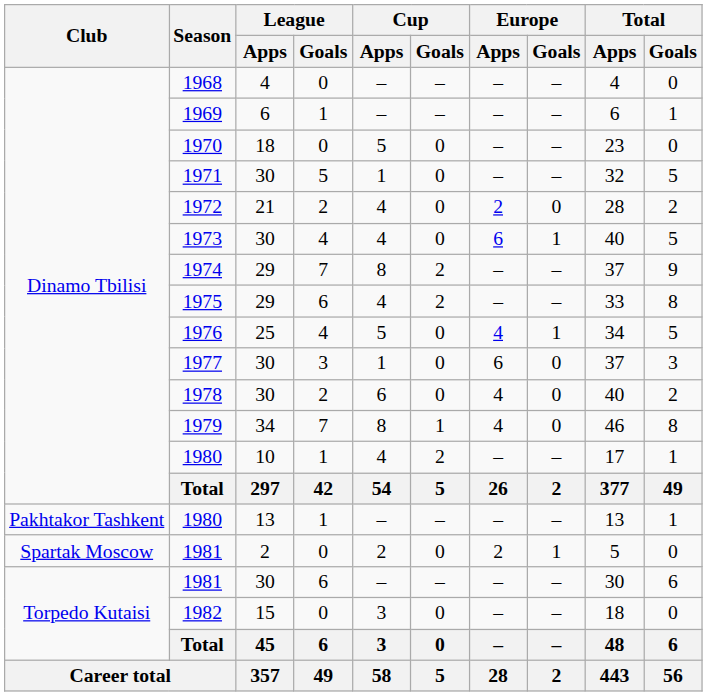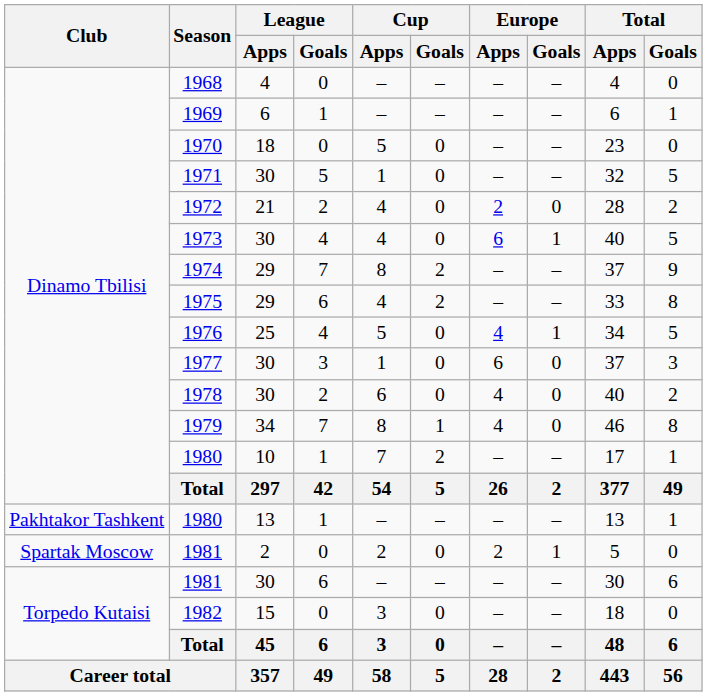 <table class="wikitable" style="text-align:center">
 <tr>
 <th rowspan="2">Club</th>
 <th rowspan="2">Season</th>
 <th colspan="2">League</th>
 <th colspan="2">Cup</th>
 <th colspan="2">Europe</th>
 <th colspan="2">Total</th>
 </tr>
 <tr>
 <th width="40">Apps</th>
 <th width="40">Goals</th>
 <th width="40">Apps</th>
 <th width="40">Goals</th>
 <th width="40">Apps</th>
 <th width="40">Goals</th>
 <th width="40">Apps</th>
 <th width="40">Goals</th>
 </tr>
 <tr>
 <td rowspan="14"><a href='#'>Dinamo Tbilisi</a></td>
 <td><a href='#'>1968</a></td>
 <td>4</td>
 <td>0</td>
 <td>–</td>
 <td>–</td>
 <td>–</td>
 <td>–</td>
 <td>4</td>
 <td>0</td>
 </tr>
 <tr>
 <td><a href='#'>1969</a></td>
 <td>6</td>
 <td>1</td>
 <td>–</td>
 <td>–</td>
 <td>–</td>
 <td>–</td>
 <td>6</td>
 <td>1</td>
 </tr>
 <tr>
 <td><a href='#'>1970</a></td>
 <td>18</td>
 <td>0</td>
 <td>5</td>
 <td>0</td>
 <td>–</td>
 <td>–</td>
 <td>23</td>
 <td>0</td>
 </tr>
 <tr>
 <td><a href='#'>1971</a></td>
 <td>30</td>
 <td>5</td>
 <td>1</td>
 <td>0</td>
 <td>–</td>
 <td>–</td>
 <td>32</td>
 <td>5</td>
 </tr>
 <tr>
 <td><a href='#'>1972</a></td>
 <td>21</td>
 <td>2</td>
 <td>4</td>
 <td>0</td>
 <td><a href='#'>2</a></td>
 <td>0</td>
 <td>28</td>
 <td>2</td>
 </tr>
 <tr>
 <td><a href='#'>1973</a></td>
 <td>30</td>
 <td>4</td>
 <td>4</td>
 <td>0</td>
 <td><a href='#'>6</a></td>
 <td>1</td>
 <td>40</td>
 <td>5</td>
 </tr>
 <tr>
 <td><a href='#'>1974</a></td>
 <td>29</td>
 <td>7</td>
 <td>8</td>
 <td>2</td>
 <td>–</td>
 <td>–</td>
 <td>37</td>
 <td>9</td>
 </tr>
 <tr>
 <td><a href='#'>1975</a></td>
 <td>29</td>
 <td>6</td>
 <td>4</td>
 <td>2</td>
 <td>–</td>
 <td>–</td>
 <td>33</td>
 <td>8</td>
 </tr>
 <tr>
 <td><a href='#'>1976</a></td>
 <td>25</td>
 <td>4</td>
 <td>5</td>
 <td>0</td>
 <td><a href='#'>4</a></td>
 <td>1</td>
 <td>34</td>
 <td>5</td>
 </tr>
 <tr>
 <td><a href='#'>1977</a></td>
 <td>30</td>
 <td>3</td>
 <td>1</td>
 <td>0</td>
 <td>6</td>
 <td>0</td>
 <td>37</td>
 <td>3</td>
 </tr>
 <tr>
 <td><a href='#'>1978</a></td>
 <td>30</td>
 <td>2</td>
 <td>6</td>
 <td>0</td>
 <td>4</td>
 <td>0</td>
 <td>40</td>
 <td>2</td>
 </tr>
 <tr>
 <td><a href='#'>1979</a></td>
 <td>34</td>
 <td>7</td>
 <td>8</td>
 <td>1</td>
 <td>4</td>
 <td>0</td>
 <td>46</td>
 <td>8</td>
 </tr>
 <tr>
 <td><a href='#'>1980</a></td>
 <td>10</td>
 <td>1</td>
-<td>4</td>
+<td>7</td>
 <td>2</td>
 <td>–</td>
 <td>–</td>
 <td>17</td>
 <td>1</td>
 </tr>
 <tr>
 <th>Total</th>
 <th>297</th>
 <th>42</th>
 <th>54</th>
 <th>5</th>
 <th>26</th>
 <th>2</th>
 <th>377</th>
 <th>49</th>
 </tr>
 <tr>
 <td><a href='#'>Pakhtakor Tashkent</a></td>
 <td><a href='#'>1980</a></td>
 <td>13</td>
 <td>1</td>
 <td>–</td>
 <td>–</td>
 <td>–</td>
 <td>–</td>
 <td>13</td>
 <td>1</td>
 </tr>
 <tr>
 <td><a href='#'>Spartak Moscow</a></td>
 <td><a href='#'>1981</a></td>
 <td>2</td>
 <td>0</td>
 <td>2</td>
 <td>0</td>
 <td>2</td>
 <td>1</td>
 <td>5</td>
 <td>0</td>
 </tr>
 <tr>
 <td rowspan="3"><a href='#'>Torpedo Kutaisi</a></td>
 <td><a href='#'>1981</a></td>
 <td>30</td>
 <td>6</td>
 <td>–</td>
 <td>–</td>
 <td>–</td>
 <td>–</td>
 <td>30</td>
 <td>6</td>
 </tr>
 <tr>
 <td><a href='#'>1982</a></td>
 <td>15</td>
 <td>0</td>
 <td>3</td>
 <td>0</td>
 <td>–</td>
 <td>–</td>
 <td>18</td>
 <td>0</td>
 </tr>
 <tr>
 <th>Total</th>
 <th>45</th>
 <th>6</th>
 <th>3</th>
 <th>0</th>
 <th>–</th>
 <th>–</th>
 <th>48</th>
 <th>6</th>
 </tr>
 <tr>
 <th colspan="2">Career total</th>
 <th>357</th>
 <th>49</th>
 <th>58</th>
 <th>5</th>
 <th>28</th>
 <th>2</th>
 <th>443</th>
 <th>56</th>
 </tr>
 </table>
